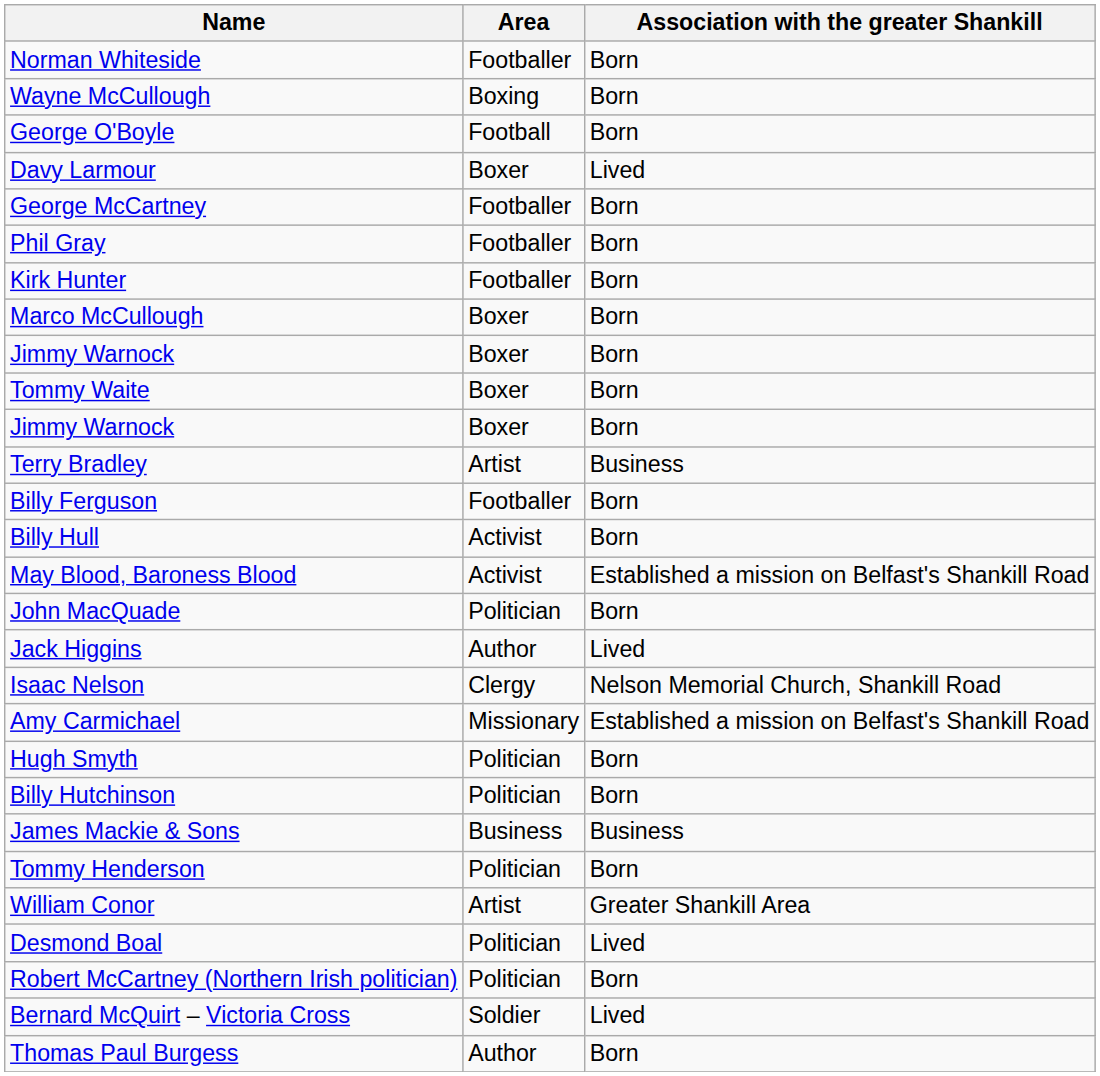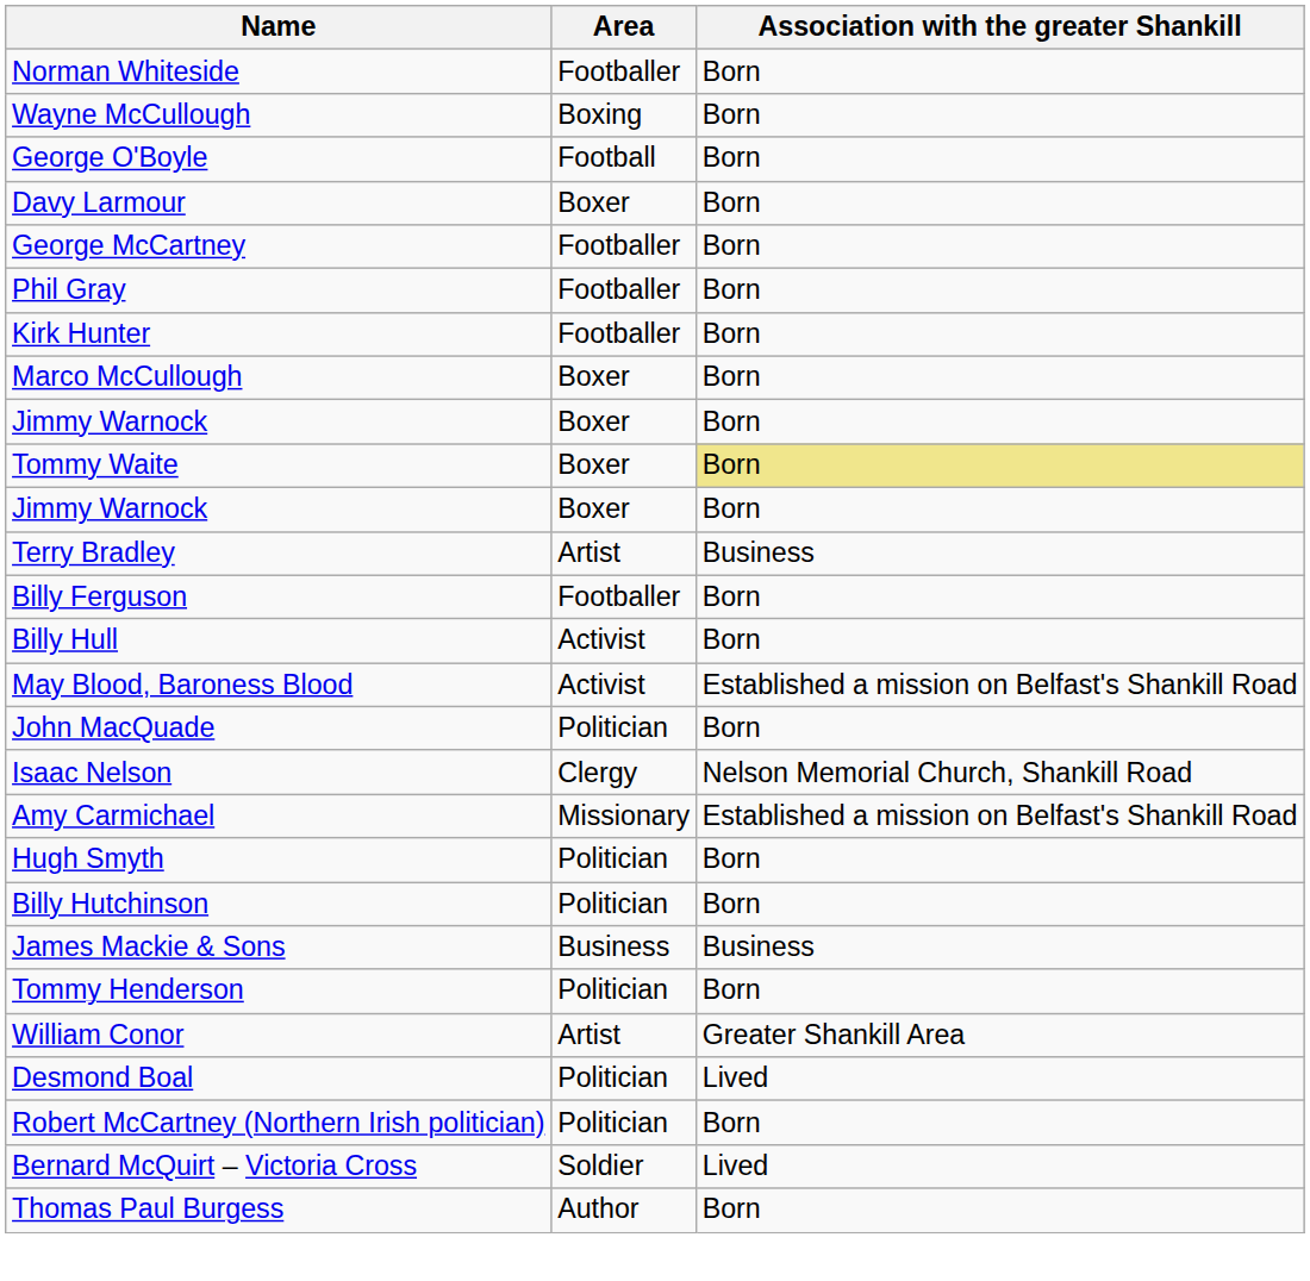 <table class="wikitable sortable">
 <tr>
 <th>Name</th>
 <th>Area</th>
 <th>Association with the greater Shankill</th>
 </tr>
 <tr>
 <td><a href='#'>Norman Whiteside</a></td>
 <td>Footballer</td>
 <td>Born</td>
 </tr>
 <tr>
 <td><a href='#'>Wayne McCullough</a></td>
 <td>Boxing</td>
 <td>Born</td>
 </tr>
 <tr>
 <td><a href='#'>George O'Boyle</a></td>
 <td>Football</td>
 <td>Born</td>
 </tr>
 <tr>
 <td><a href='#'>Davy Larmour</a></td>
 <td>Boxer</td>
-<td>Lived</td>
+<td>Born</td>
 </tr>
 <tr>
 <td><a href='#'>George McCartney</a></td>
 <td>Footballer</td>
 <td>Born</td>
 </tr>
 <tr>
 <td><a href='#'>Phil Gray</a></td>
 <td>Footballer</td>
 <td>Born</td>
 </tr>
 <tr>
 <td><a href='#'>Kirk Hunter</a></td>
 <td>Footballer</td>
 <td>Born</td>
 </tr>
 <tr>
 <td><a href='#'>Marco McCullough</a></td>
 <td>Boxer</td>
 <td>Born</td>
 </tr>
 <tr>
 <td><a href='#'>Jimmy Warnock</a></td>
 <td>Boxer</td>
 <td>Born</td>
 </tr>
 <tr>
 <td><a href='#'>Tommy Waite</a></td>
 <td>Boxer</td>
-<td>Born</td>
+<td style="background: khaki;">Born</td>
 </tr>
 <tr>
 <td><a href='#'>Jimmy Warnock</a></td>
 <td>Boxer</td>
 <td>Born</td>
 </tr>
 <tr>
 <td><a href='#'>Terry Bradley</a></td>
 <td>Artist</td>
 <td>Business</td>
 </tr>
 <tr>
 <td><a href='#'>Billy Ferguson</a></td>
 <td>Footballer</td>
 <td>Born</td>
 </tr>
 <tr>
 <td><a href='#'>Billy Hull</a></td>
 <td>Activist</td>
 <td>Born</td>
 </tr>
 <tr>
 <td><a href='#'>May Blood, Baroness Blood</a></td>
 <td>Activist</td>
 <td>Established a mission on Belfast's Shankill Road</td>
 </tr>
 <tr>
 <td><a href='#'>John MacQuade</a></td>
 <td>Politician</td>
 <td>Born</td>
-</tr>
-<tr>
-<td><a href='#'>Jack Higgins</a></td>
-<td>Author</td>
-<td>Lived</td>
 </tr>
 <tr>
 <td><a href='#'>Isaac Nelson</a></td>
 <td>Clergy</td>
 <td>Nelson Memorial Church, Shankill Road</td>
 </tr>
 <tr>
 <td><a href='#'>Amy Carmichael</a></td>
 <td>Missionary</td>
 <td>Established a mission on Belfast's Shankill Road</td>
 </tr>
 <tr>
 <td><a href='#'>Hugh Smyth</a></td>
 <td>Politician</td>
 <td>Born</td>
 </tr>
 <tr>
 <td><a href='#'>Billy Hutchinson</a></td>
 <td>Politician</td>
 <td>Born</td>
 </tr>
 <tr>
 <td><a href='#'>James Mackie & Sons</a></td>
 <td>Business</td>
 <td>Business</td>
 </tr>
 <tr>
 <td><a href='#'>Tommy Henderson</a></td>
 <td>Politician</td>
 <td>Born</td>
 </tr>
 <tr>
 <td><a href='#'>William Conor</a></td>
 <td>Artist</td>
 <td>Greater Shankill Area</td>
 </tr>
 <tr>
 <td><a href='#'>Desmond Boal</a></td>
 <td>Politician</td>
 <td>Lived</td>
 </tr>
 <tr>
 <td><a href='#'>Robert McCartney (Northern Irish politician)</a></td>
 <td>Politician</td>
 <td>Born</td>
 </tr>
 <tr>
 <td><a href='#'>Bernard McQuirt</a> – <a href='#'>Victoria Cross</a></td>
 <td>Soldier</td>
 <td>Lived</td>
 </tr>
 <tr>
 <td><a href='#'>Thomas Paul Burgess</a></td>
 <td>Author</td>
 <td>Born</td>
 </tr>
 </table>
